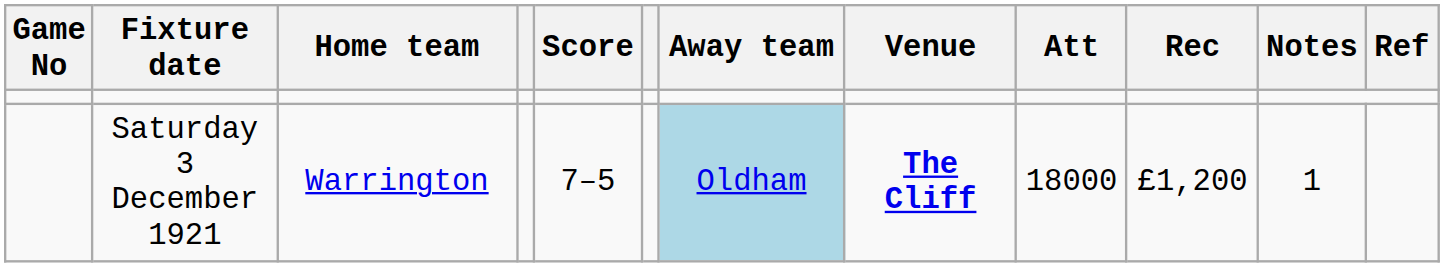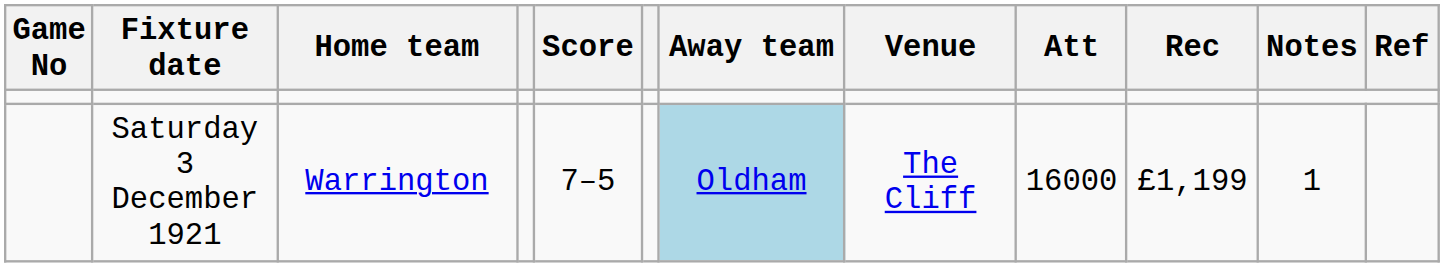 <table class="wikitable" style="text-align:center;">
 <tr>
 <th width=20 abbr="No">Game No</th>
 <th width=100 abbr="Date">Fixture date</th>
 <th width=150 abbr="Home team">Home team</th>
 <th width=5 abbr="space"></th>
 <th width=20 abbr="Score">Score</th>
 <th width=5 abbr="space"></th>
 <th width=150 abbr="Away team">Away team</th>
 <th width=150 abbr="Venue">Venue</th>
 <th width=45 abbr="Att">Att</th>
 <th width=60 abbr="Rec">Rec</th>
 <th width=20 abbr="Notes">Notes</th>
 <th width=30 abbr="Ref">Ref</th>
 </tr>
 <tr>
 <td></td>
 <td></td>
 <td></td>
 <td></td>
 <td></td>
 <td></td>
 <td></td>
 <td></td>
 <td></td>
 <td></td>
 </tr>
 <tr>
 <td></td>
 <td>Saturday 3 December 1921</td>
 <td><a href='#'>Warrington</a></td>
 <td></td>
 <td>7–5</td>
 <td></td>
 <td style="background: lightblue;"><a href='#'>Oldham</a></td>
-<td><strong><a href='#'>The Cliff</a></strong></td>
-<td>18000</td>
-<td>£1,200</td>
+<td><a href='#'>The Cliff</a></td>
+<td>16000</td>
+<td>£1,199</td>
 <td>1</td>
 <td></td>
 </tr>
 </table>
